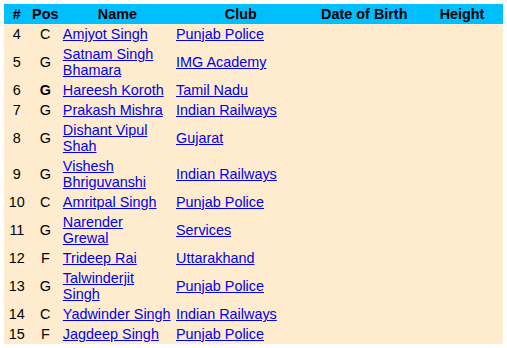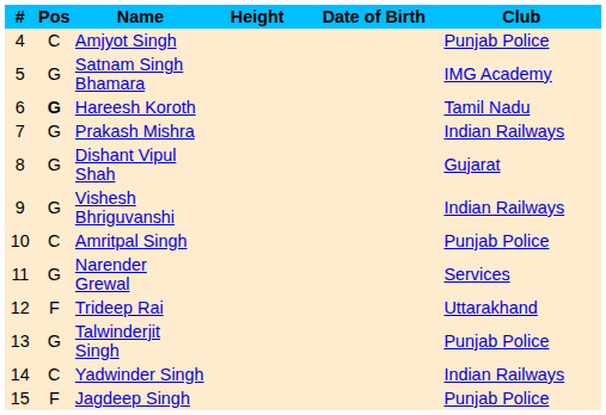 <table border=0 cellpadding=2 cellspacing=0  |- bgcolor=#FFECCE style="text-align:center; font-size:90%;" width=80%>
 <tr bgcolor=#00BFFF>
 <th width=5%>#</th>
 <th width=5%>Pos</th>
 <th width=22%>Name</th>
+<th width=16%>Height</th>
+<th width=22%>Date of Birth</th>
 <th width=26%>Club</th>
-<th width=22%>Date of Birth</th>
-<th width=16%>Height</th>
 </tr>
 <tr>
 <td>4</td>
 <td>C</td>
 <td align=left><a href='#'>Amjyot Singh</a></td>
+<td></td>
+<td align=left></td>
 <td align=left> <a href='#'>Punjab Police</a></td>
-<td align=left></td>
-<td></td>
 </tr>
 <tr>
 <td>5</td>
 <td>G</td>
 <td align=left><a href='#'>Satnam Singh Bhamara</a></td>
+<td></td>
+<td align=left></td>
 <td align=left> <a href='#'>IMG Academy</a></td>
-<td align=left></td>
-<td></td>
 </tr>
 <tr>
 <td>6</td>
 <td><strong>G</strong></td>
 <td align=left><a href='#'>Hareesh Koroth</a></td>
+<td></td>
+<td align=left></td>
 <td align=left> <a href='#'>Tamil Nadu</a></td>
-<td align=left></td>
-<td></td>
 </tr>
 <tr>
 <td>7</td>
 <td>G</td>
 <td align=left><a href='#'>Prakash Mishra</a></td>
+<td></td>
+<td align=left></td>
 <td align=left> <a href='#'>Indian Railways</a></td>
-<td align=left></td>
-<td></td>
 </tr>
 <tr>
 <td>8</td>
 <td>G</td>
 <td align=left><a href='#'>Dishant Vipul Shah</a></td>
+<td></td>
+<td align=left></td>
 <td align=left> <a href='#'>Gujarat</a></td>
-<td align=left></td>
-<td></td>
 </tr>
 <tr>
 <td>9</td>
 <td>G</td>
 <td align=left><a href='#'>Vishesh Bhriguvanshi</a></td>
+<td></td>
+<td align=left></td>
 <td align=left> <a href='#'>Indian Railways</a></td>
-<td align=left></td>
-<td></td>
 </tr>
 <tr>
 <td>10</td>
 <td>C</td>
 <td align=left><a href='#'>Amritpal Singh</a></td>
+<td></td>
+<td align=left></td>
 <td align=left> <a href='#'>Punjab Police</a></td>
-<td align=left></td>
-<td></td>
 </tr>
 <tr>
 <td>11</td>
 <td>G</td>
 <td align=left><a href='#'>Narender Grewal</a></td>
+<td></td>
+<td align=left></td>
 <td align=left> <a href='#'>Services</a></td>
-<td align=left></td>
-<td></td>
 </tr>
 <tr>
 <td>12</td>
 <td>F</td>
 <td align=left><a href='#'>Trideep Rai</a></td>
+<td></td>
+<td align=left></td>
 <td align=left> <a href='#'>Uttarakhand</a></td>
-<td align=left></td>
-<td></td>
 </tr>
 <tr>
 <td>13</td>
 <td>G</td>
 <td align=left><a href='#'>Talwinderjit Singh</a></td>
+<td></td>
+<td align=left></td>
 <td align=left> <a href='#'>Punjab Police</a></td>
-<td align=left></td>
-<td></td>
 </tr>
 <tr>
 <td>14</td>
 <td>C</td>
 <td align=left><a href='#'>Yadwinder Singh</a></td>
+<td></td>
+<td align=left></td>
 <td align=left> <a href='#'>Indian Railways</a></td>
-<td align=left></td>
-<td></td>
 </tr>
 <tr>
 <td>15</td>
 <td>F</td>
 <td align=left><a href='#'>Jagdeep Singh</a></td>
+<td></td>
+<td align=left></td>
 <td align=left> <a href='#'>Punjab Police</a></td>
-<td align=left></td>
-<td></td>
 </tr>
 </table>
